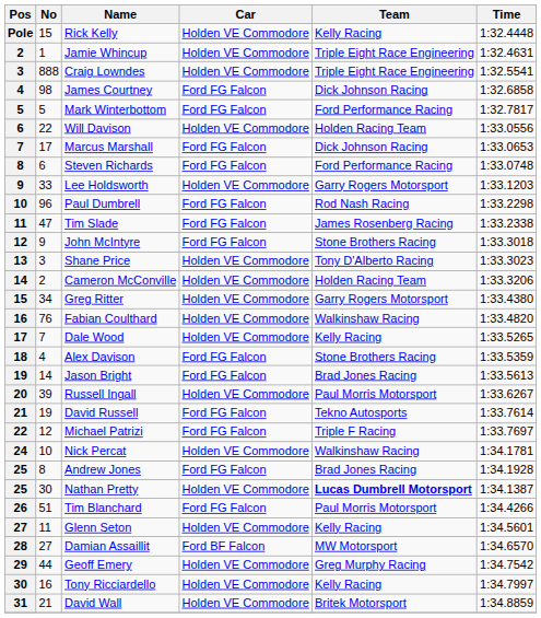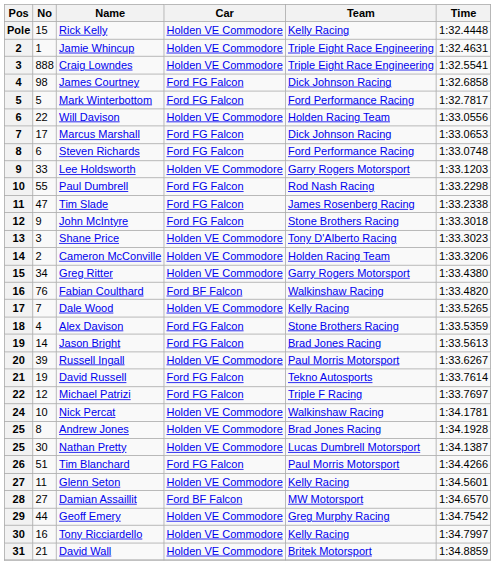 <table class="wikitable" style="font-size: 85%;">
 <tr>
 <th>Pos</th>
 <th>No</th>
 <th>Name</th>
 <th>Car</th>
 <th>Team</th>
 <th>Time</th>
 </tr>
 <tr>
 <th>Pole</th>
 <td>15</td>
 <td> <a href='#'>Rick Kelly</a></td>
 <td><a href='#'>Holden VE Commodore</a></td>
 <td><a href='#'>Kelly Racing</a></td>
 <td>1:32.4448</td>
 </tr>
 <tr>
 <th>2</th>
 <td>1</td>
 <td> <a href='#'>Jamie Whincup</a></td>
 <td><a href='#'>Holden VE Commodore</a></td>
 <td><a href='#'>Triple Eight Race Engineering</a></td>
 <td>1:32.4631</td>
 </tr>
 <tr>
 <th>3</th>
 <td>888</td>
 <td> <a href='#'>Craig Lowndes</a></td>
 <td><a href='#'>Holden VE Commodore</a></td>
 <td><a href='#'>Triple Eight Race Engineering</a></td>
 <td>1:32.5541</td>
 </tr>
 <tr>
 <th>4</th>
 <td>98</td>
 <td> <a href='#'>James Courtney</a></td>
 <td><a href='#'>Ford FG Falcon</a></td>
 <td><a href='#'>Dick Johnson Racing</a></td>
 <td>1:32.6858</td>
 </tr>
 <tr>
 <th>5</th>
 <td>5</td>
 <td> <a href='#'>Mark Winterbottom</a></td>
 <td><a href='#'>Ford FG Falcon</a></td>
 <td><a href='#'>Ford Performance Racing</a></td>
 <td>1:32.7817</td>
 </tr>
 <tr>
 <th>6</th>
 <td>22</td>
 <td> <a href='#'>Will Davison</a></td>
 <td><a href='#'>Holden VE Commodore</a></td>
 <td><a href='#'>Holden Racing Team</a></td>
 <td>1:33.0556</td>
 </tr>
 <tr>
 <th>7</th>
 <td>17</td>
 <td> <a href='#'>Marcus Marshall</a></td>
 <td><a href='#'>Ford FG Falcon</a></td>
 <td><a href='#'>Dick Johnson Racing</a></td>
 <td>1:33.0653</td>
 </tr>
 <tr>
 <th>8</th>
 <td>6</td>
 <td> <a href='#'>Steven Richards</a></td>
 <td><a href='#'>Ford FG Falcon</a></td>
 <td><a href='#'>Ford Performance Racing</a></td>
 <td>1:33.0748</td>
 </tr>
 <tr>
 <th>9</th>
 <td>33</td>
 <td> <a href='#'>Lee Holdsworth</a></td>
 <td><a href='#'>Holden VE Commodore</a></td>
 <td><a href='#'>Garry Rogers Motorsport</a></td>
 <td>1:33.1203</td>
 </tr>
 <tr>
 <th>10</th>
-<td>96</td>
+<td>55</td>
 <td> <a href='#'>Paul Dumbrell</a></td>
 <td><a href='#'>Ford FG Falcon</a></td>
 <td><a href='#'>Rod Nash Racing</a></td>
 <td>1:33.2298</td>
 </tr>
 <tr>
 <th>11</th>
 <td>47</td>
 <td> <a href='#'>Tim Slade</a></td>
 <td><a href='#'>Ford FG Falcon</a></td>
 <td><a href='#'>James Rosenberg Racing</a></td>
 <td>1:33.2338</td>
 </tr>
 <tr>
 <th>12</th>
 <td>9</td>
 <td> <a href='#'>John McIntyre</a></td>
 <td><a href='#'>Ford FG Falcon</a></td>
 <td><a href='#'>Stone Brothers Racing</a></td>
 <td>1:33.3018</td>
 </tr>
 <tr>
 <th>13</th>
 <td>3</td>
 <td> <a href='#'>Shane Price</a></td>
 <td><a href='#'>Holden VE Commodore</a></td>
 <td><a href='#'>Tony D'Alberto Racing</a></td>
 <td>1:33.3023</td>
 </tr>
 <tr>
 <th>14</th>
 <td>2</td>
 <td> <a href='#'>Cameron McConville</a></td>
 <td><a href='#'>Holden VE Commodore</a></td>
 <td><a href='#'>Holden Racing Team</a></td>
 <td>1:33.3206</td>
 </tr>
 <tr>
 <th>15</th>
 <td>34</td>
 <td> <a href='#'>Greg Ritter</a></td>
 <td><a href='#'>Holden VE Commodore</a></td>
 <td><a href='#'>Garry Rogers Motorsport</a></td>
 <td>1:33.4380</td>
 </tr>
 <tr>
 <th>16</th>
 <td>76</td>
 <td> <a href='#'>Fabian Coulthard</a></td>
-<td><a href='#'>Holden VE Commodore</a></td>
+<td><a href='#'>Ford BF Falcon</a></td>
 <td><a href='#'>Walkinshaw Racing</a></td>
 <td>1:33.4820</td>
 </tr>
 <tr>
 <th>17</th>
 <td>7</td>
 <td> <a href='#'>Dale Wood</a></td>
 <td><a href='#'>Holden VE Commodore</a></td>
 <td><a href='#'>Kelly Racing</a></td>
 <td>1:33.5265</td>
 </tr>
 <tr>
 <th>18</th>
 <td>4</td>
 <td> <a href='#'>Alex Davison</a></td>
 <td><a href='#'>Ford FG Falcon</a></td>
 <td><a href='#'>Stone Brothers Racing</a></td>
 <td>1:33.5359</td>
 </tr>
 <tr>
 <th>19</th>
 <td>14</td>
 <td> <a href='#'>Jason Bright</a></td>
 <td><a href='#'>Ford FG Falcon</a></td>
 <td><a href='#'>Brad Jones Racing</a></td>
 <td>1:33.5613</td>
 </tr>
 <tr>
 <th>20</th>
 <td>39</td>
 <td> <a href='#'>Russell Ingall</a></td>
 <td><a href='#'>Holden VE Commodore</a></td>
 <td><a href='#'>Paul Morris Motorsport</a></td>
 <td>1:33.6267</td>
 </tr>
 <tr>
 <th>21</th>
 <td>19</td>
 <td> <a href='#'>David Russell</a></td>
 <td><a href='#'>Ford FG Falcon</a></td>
 <td><a href='#'>Tekno Autosports</a></td>
 <td>1:33.7614</td>
 </tr>
 <tr>
 <th>22</th>
 <td>12</td>
 <td> <a href='#'>Michael Patrizi</a></td>
 <td><a href='#'>Ford FG Falcon</a></td>
 <td><a href='#'>Triple F Racing</a></td>
 <td>1:33.7697</td>
 </tr>
 <tr>
 <th>24</th>
 <td>10</td>
 <td> <a href='#'>Nick Percat</a></td>
 <td><a href='#'>Holden VE Commodore</a></td>
 <td><a href='#'>Walkinshaw Racing</a></td>
 <td>1:34.1781</td>
 </tr>
 <tr>
 <th>25</th>
 <td>8</td>
 <td> <a href='#'>Andrew Jones</a></td>
-<td><a href='#'>Ford FG Falcon</a></td>
+<td><a href='#'>Holden VE Commodore</a></td>
 <td><a href='#'>Brad Jones Racing</a></td>
 <td>1:34.1928</td>
 </tr>
 <tr>
 <th>25</th>
 <td>30</td>
 <td> <a href='#'>Nathan Pretty</a></td>
 <td><a href='#'>Holden VE Commodore</a></td>
-<td><strong><a href='#'>Lucas Dumbrell Motorsport</a></strong></td>
+<td><a href='#'>Lucas Dumbrell Motorsport</a></td>
 <td>1:34.1387</td>
 </tr>
 <tr>
 <th>26</th>
 <td>51</td>
 <td> <a href='#'>Tim Blanchard</a></td>
 <td><a href='#'>Ford FG Falcon</a></td>
 <td><a href='#'>Paul Morris Motorsport</a></td>
 <td>1:34.4266</td>
 </tr>
 <tr>
 <th>27</th>
 <td>11</td>
 <td> <a href='#'>Glenn Seton</a></td>
 <td><a href='#'>Holden VE Commodore</a></td>
 <td><a href='#'>Kelly Racing</a></td>
 <td>1:34.5601</td>
 </tr>
 <tr>
 <th>28</th>
 <td>27</td>
 <td> <a href='#'>Damian Assaillit</a></td>
 <td><a href='#'>Ford BF Falcon</a></td>
 <td><a href='#'>MW Motorsport</a></td>
 <td>1:34.6570</td>
 </tr>
 <tr>
 <th>29</th>
 <td>44</td>
 <td> <a href='#'>Geoff Emery</a></td>
 <td><a href='#'>Holden VE Commodore</a></td>
 <td><a href='#'>Greg Murphy Racing</a></td>
 <td>1:34.7542</td>
 </tr>
 <tr>
 <th>30</th>
 <td>16</td>
 <td> <a href='#'>Tony Ricciardello</a></td>
 <td><a href='#'>Holden VE Commodore</a></td>
 <td><a href='#'>Kelly Racing</a></td>
 <td>1:34.7997</td>
 </tr>
 <tr>
 <th>31</th>
 <td>21</td>
 <td> <a href='#'>David Wall</a></td>
 <td><a href='#'>Holden VE Commodore</a></td>
 <td><a href='#'>Britek Motorsport</a></td>
 <td>1:34.8859</td>
 </tr>
 <tr>
 </tr>
 </table>
